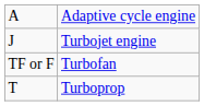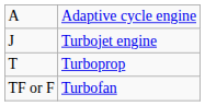 <table class="wikitable">
 <tr>
 <td>A</td>
 <td><a href='#'>Adaptive cycle engine</a></td>
 </tr>
 <tr>
 <td>J</td>
 <td><a href='#'>Turbojet engine</a></td>
 </tr>
 <tr>
+<td>T</td>
+<td><a href='#'>Turboprop</a></td>
+</tr>
+<tr>
 <td>TF or F</td>
 <td><a href='#'>Turbofan</a></td>
 </tr>
-<tr>
-<td>T</td>
-<td><a href='#'>Turboprop</a></td>
-</tr>
 </table>
